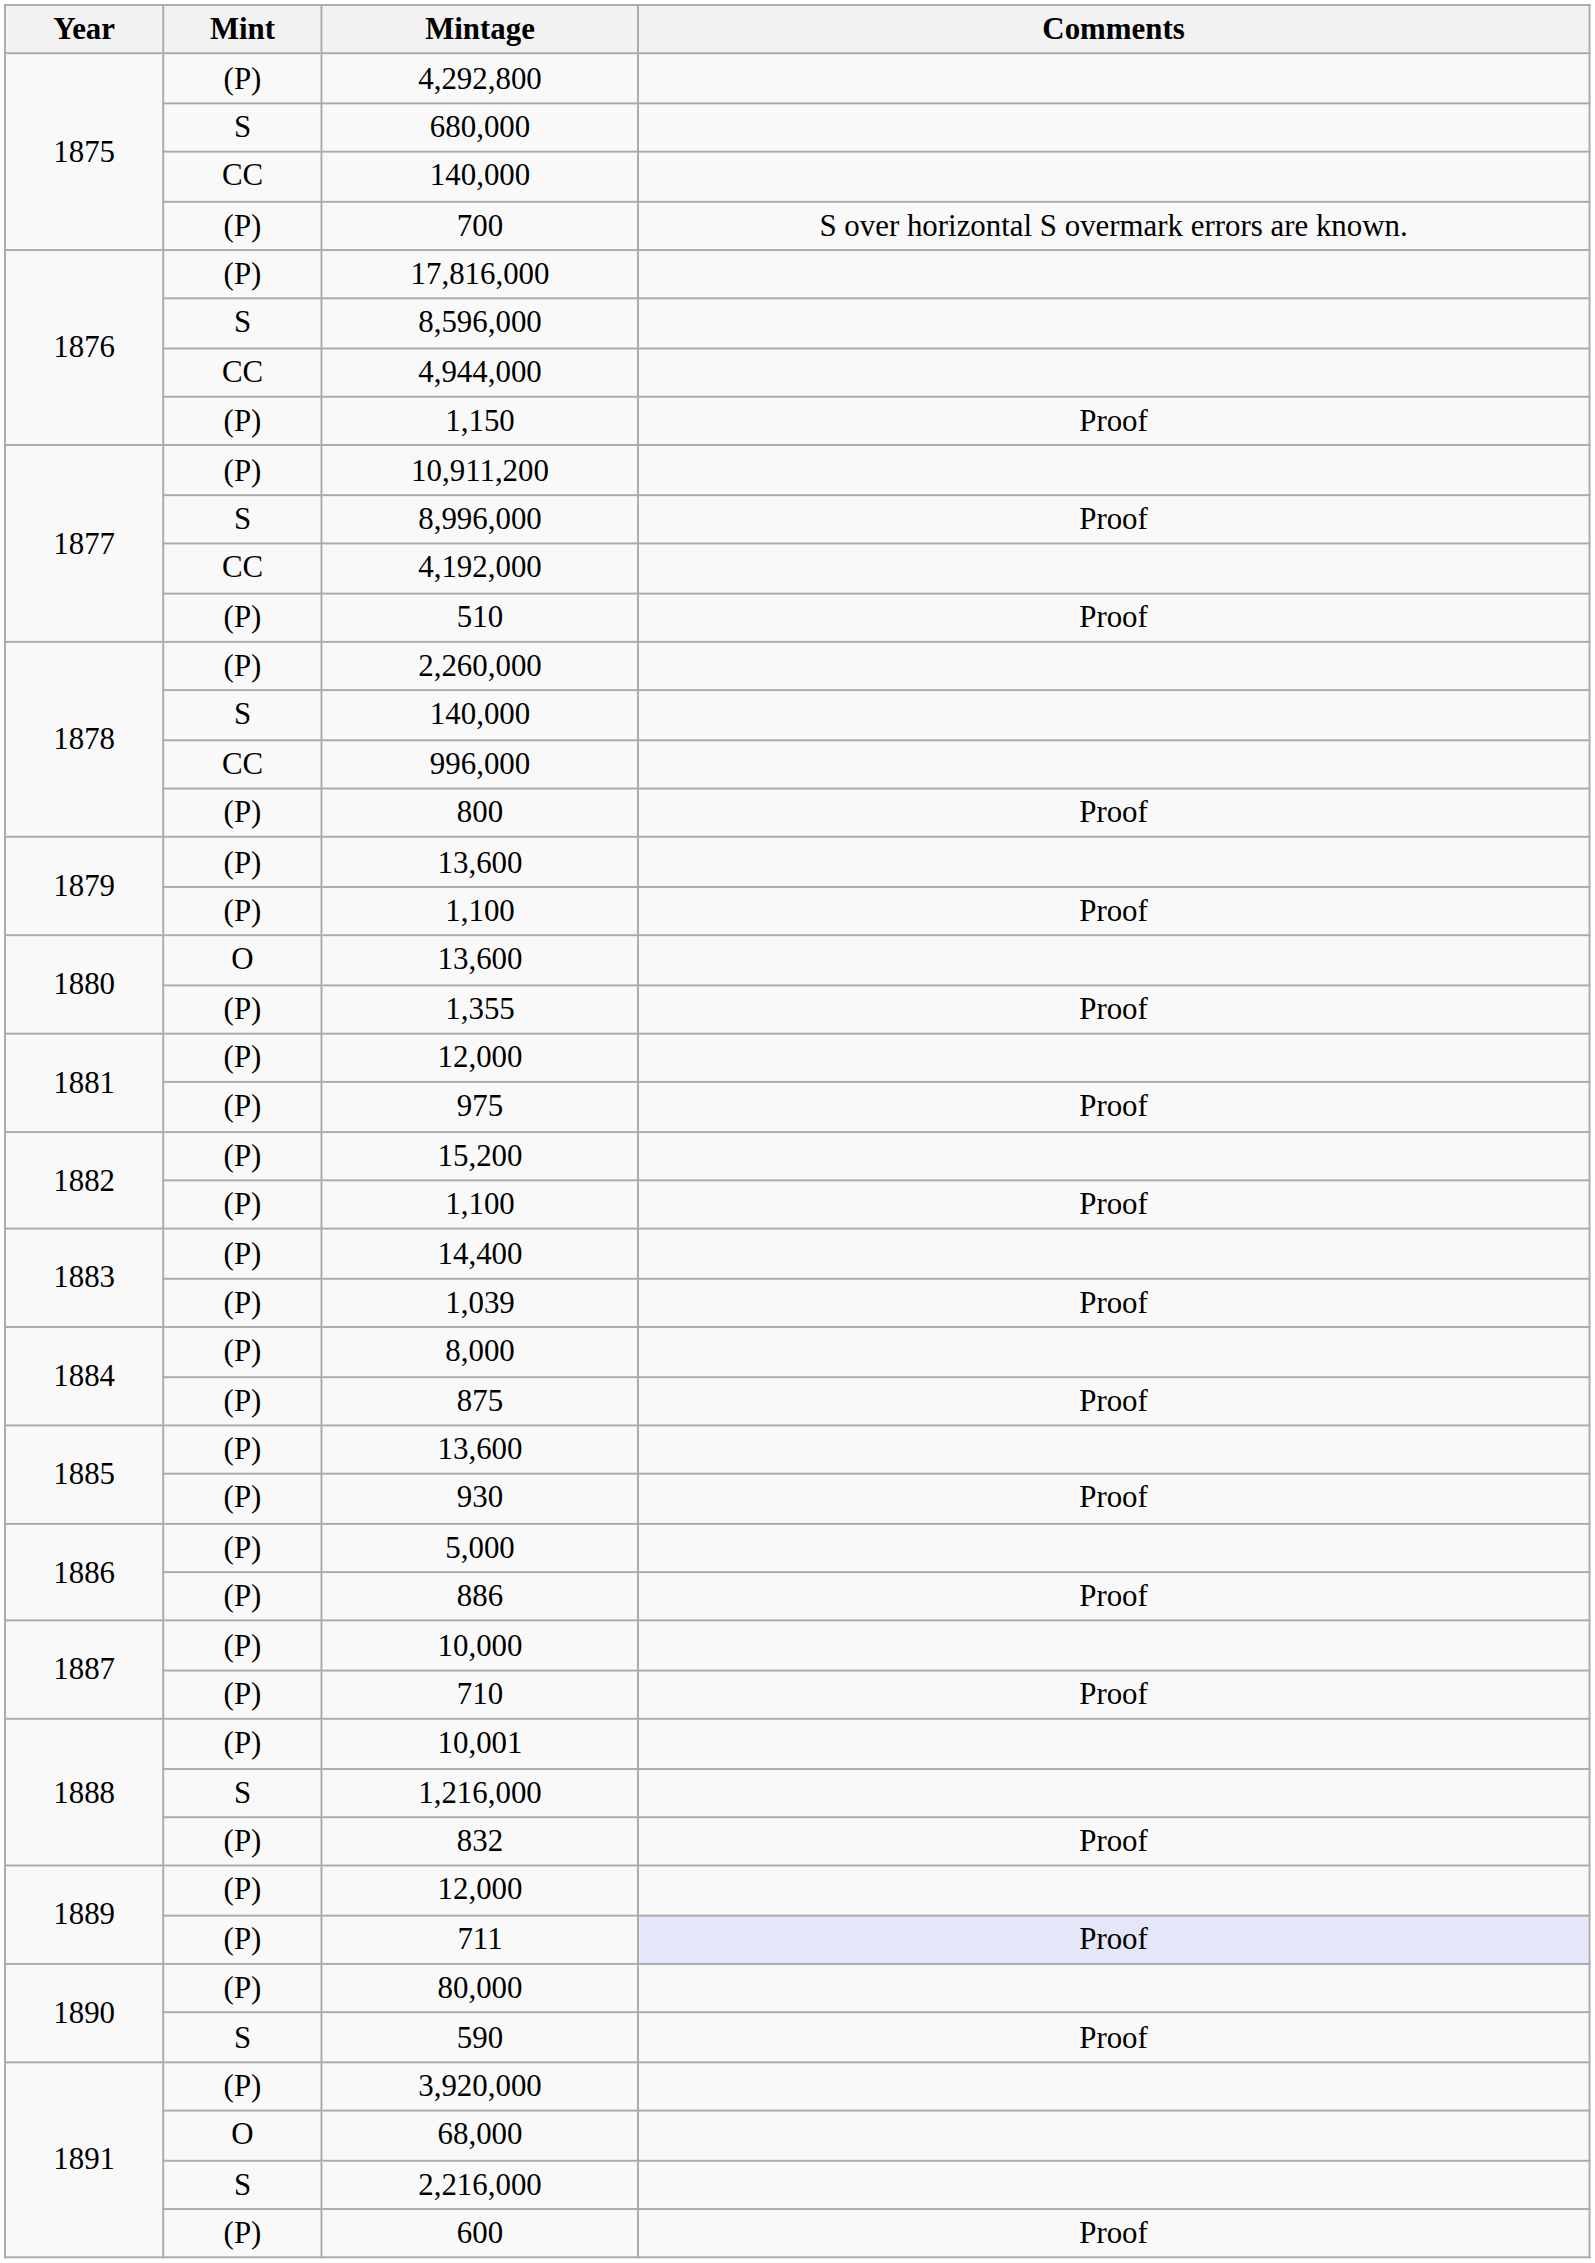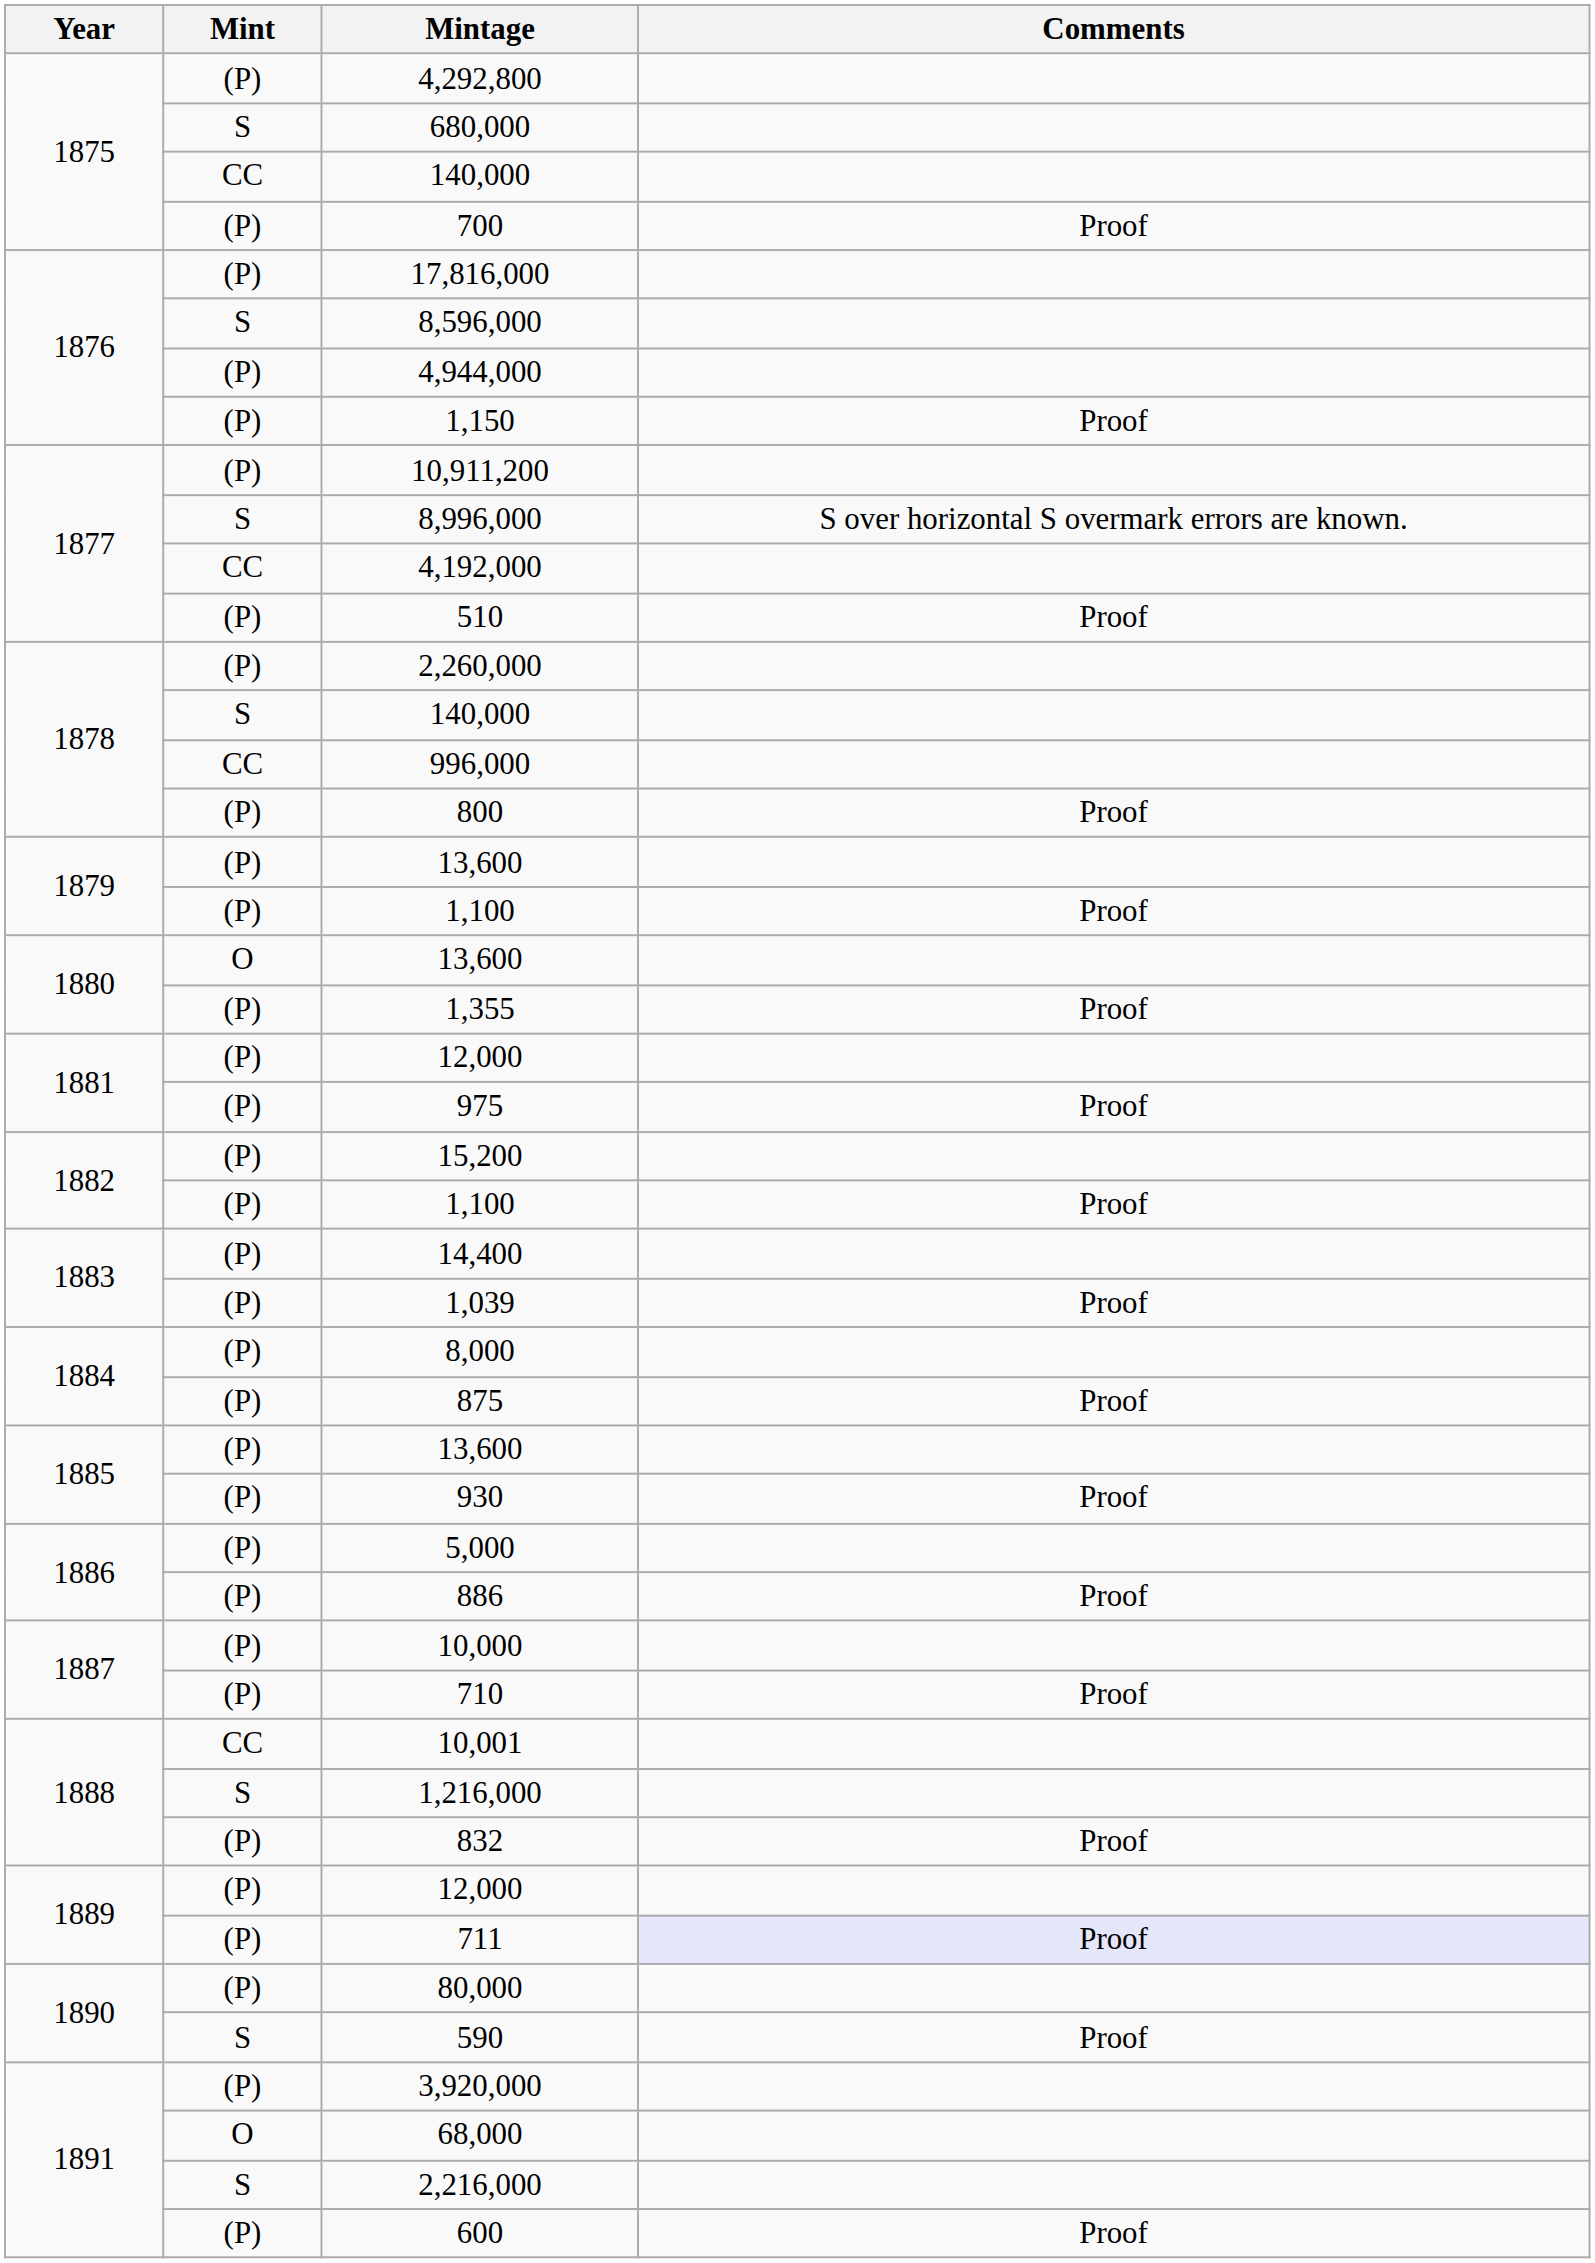 <table class="wikitable sortable" style="min-width:65%; text-align:center;">
 <tr>
 <th width="10%">Year</th>
 <th width="10%">Mint</th>
 <th width="20%">Mintage</th>
 <th width="60%">Comments</th>
 </tr>
 <tr>
 <td rowspan="4">1875</td>
 <td>(P)</td>
 <td>4,292,800</td>
 <td></td>
 </tr>
 <tr>
 <td>S</td>
 <td>680,000</td>
 <td></td>
 </tr>
 <tr>
 <td>CC</td>
 <td>140,000</td>
 <td></td>
 </tr>
 <tr>
 <td>(P)</td>
 <td>700</td>
-<td>S over horizontal S overmark errors are known.</td>
+<td>Proof</td>
 </tr>
 <tr>
 <td rowspan="4">1876</td>
 <td>(P)</td>
 <td>17,816,000</td>
 <td></td>
 </tr>
 <tr>
 <td>S</td>
 <td>8,596,000</td>
 <td></td>
 </tr>
 <tr>
-<td>CC</td>
+<td>(P)</td>
 <td>4,944,000</td>
 <td></td>
 </tr>
 <tr>
 <td>(P)</td>
 <td>1,150</td>
 <td>Proof</td>
 </tr>
 <tr>
 <td rowspan="4">1877</td>
 <td>(P)</td>
 <td>10,911,200</td>
 <td></td>
 </tr>
 <tr>
 <td>S</td>
 <td>8,996,000</td>
-<td>Proof</td>
+<td>S over horizontal S overmark errors are known.</td>
 </tr>
 <tr>
 <td>CC</td>
 <td>4,192,000</td>
 <td></td>
 </tr>
 <tr>
 <td>(P)</td>
 <td>510</td>
 <td>Proof</td>
 </tr>
 <tr>
 <td rowspan="4">1878</td>
 <td>(P)</td>
 <td>2,260,000</td>
 <td></td>
 </tr>
 <tr>
 <td>S</td>
 <td>140,000</td>
 <td></td>
 </tr>
 <tr>
 <td>CC</td>
 <td>996,000</td>
 <td></td>
 </tr>
 <tr>
 <td>(P)</td>
 <td>800</td>
 <td>Proof</td>
 </tr>
 <tr>
 <td rowspan="2">1879</td>
 <td>(P)</td>
 <td>13,600</td>
 <td></td>
 </tr>
 <tr>
 <td>(P)</td>
 <td>1,100</td>
 <td>Proof</td>
 </tr>
 <tr>
 <td rowspan="2">1880</td>
 <td>O</td>
 <td>13,600</td>
 <td></td>
 </tr>
 <tr>
 <td>(P)</td>
 <td>1,355</td>
 <td>Proof</td>
 </tr>
 <tr>
 <td rowspan="2">1881</td>
 <td>(P)</td>
 <td>12,000</td>
 <td></td>
 </tr>
 <tr>
 <td>(P)</td>
 <td>975</td>
 <td>Proof</td>
 </tr>
 <tr>
 <td rowspan="2">1882</td>
 <td>(P)</td>
 <td>15,200</td>
 <td></td>
 </tr>
 <tr>
 <td>(P)</td>
 <td>1,100</td>
 <td>Proof</td>
 </tr>
 <tr>
 <td rowspan="2">1883</td>
 <td>(P)</td>
 <td>14,400</td>
 <td></td>
 </tr>
 <tr>
 <td>(P)</td>
 <td>1,039</td>
 <td>Proof</td>
 </tr>
 <tr>
 <td rowspan="2">1884</td>
 <td>(P)</td>
 <td>8,000</td>
 <td></td>
 </tr>
 <tr>
 <td>(P)</td>
 <td>875</td>
 <td>Proof</td>
 </tr>
 <tr>
 <td rowspan="2">1885</td>
 <td>(P)</td>
 <td>13,600</td>
 <td></td>
 </tr>
 <tr>
 <td>(P)</td>
 <td>930</td>
 <td>Proof</td>
 </tr>
 <tr>
 <td rowspan="2">1886</td>
 <td>(P)</td>
 <td>5,000</td>
 <td></td>
 </tr>
 <tr>
 <td>(P)</td>
 <td>886</td>
 <td>Proof</td>
 </tr>
 <tr>
 <td rowspan="2">1887</td>
 <td>(P)</td>
 <td>10,000</td>
 <td></td>
 </tr>
 <tr>
 <td>(P)</td>
 <td>710</td>
 <td>Proof</td>
 </tr>
 <tr>
 <td rowspan="3">1888</td>
-<td>(P)</td>
+<td>CC</td>
 <td>10,001</td>
 <td></td>
 </tr>
 <tr>
 <td>S</td>
 <td>1,216,000</td>
 <td></td>
 </tr>
 <tr>
 <td>(P)</td>
 <td>832</td>
 <td>Proof</td>
 </tr>
 <tr>
 <td rowspan="2">1889</td>
 <td>(P)</td>
 <td>12,000</td>
 <td></td>
 </tr>
 <tr>
 <td>(P)</td>
 <td>711</td>
 <td style="background: lavender;">Proof</td>
 </tr>
 <tr>
 <td rowspan="2">1890</td>
 <td>(P)</td>
 <td>80,000</td>
 <td></td>
 </tr>
 <tr>
 <td>S</td>
 <td>590</td>
 <td>Proof</td>
 </tr>
 <tr>
 <td rowspan="4">1891</td>
 <td>(P)</td>
 <td>3,920,000</td>
 <td></td>
 </tr>
 <tr>
 <td>O</td>
 <td>68,000</td>
 <td></td>
 </tr>
 <tr>
 <td>S</td>
 <td>2,216,000</td>
 <td></td>
 </tr>
 <tr>
 <td>(P)</td>
 <td>600</td>
 <td>Proof</td>
 </tr>
 </table>
